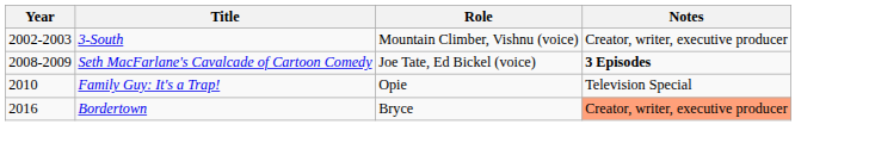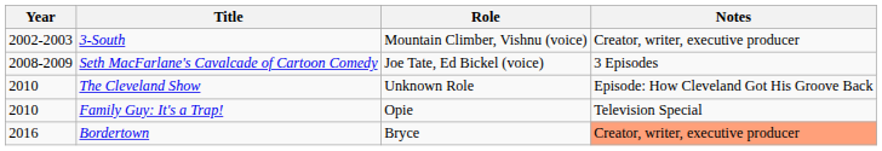 <table class="wikitable sortable">
 <tr>
 <th>Year</th>
 <th>Title</th>
 <th>Role</th>
 <th>Notes</th>
 </tr>
 <tr>
 <td>2002-2003</td>
 <td><em><a href='#'>3-South</a></em></td>
 <td>Mountain Climber, Vishnu (voice)</td>
 <td>Creator, writer, executive producer</td>
 </tr>
 <tr>
 <td>2008-2009</td>
 <td><em><a href='#'>Seth MacFarlane's Cavalcade of Cartoon Comedy</a></em></td>
 <td>Joe Tate, Ed Bickel (voice)</td>
-<td><strong>3 Episodes</strong></td>
+<td>3 Episodes</td>
+</tr>
+<tr>
+<td>2010</td>
+<td><em><a href='#'>The Cleveland Show</a></em></td>
+<td>Unknown Role</td>
+<td>Episode: How Cleveland Got His Groove Back</td>
 </tr>
 <tr>
 <td>2010</td>
 <td><em><a href='#'>Family Guy: It's a Trap!</a></em></td>
 <td>Opie</td>
 <td>Television Special</td>
 </tr>
 <tr>
 <td>2016</td>
 <td><em><a href='#'>Bordertown</a></em></td>
 <td>Bryce</td>
 <td style="background: lightsalmon;">Creator, writer, executive producer</td>
 </tr>
 </table>
